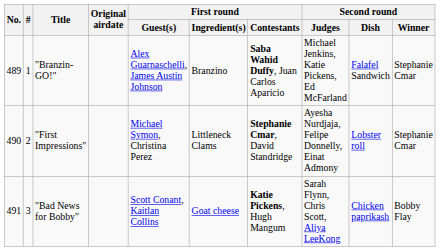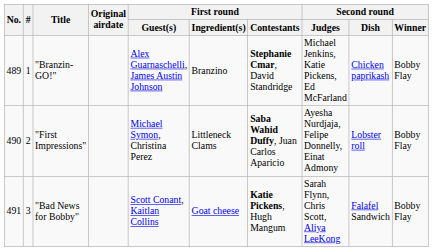 <table class="wikitable">
 <tr>
 <th rowspan="2">No.</th>
 <th rowspan="2">#</th>
 <th rowspan="2">Title</th>
 <th rowspan="2">Original airdate</th>
 <th colspan="3">First round</th>
 <th colspan="3">Second round</th>
 </tr>
 <tr>
 <th>Guest(s)</th>
 <th>Ingredient(s)</th>
 <th>Contestants</th>
 <th>Judges</th>
 <th>Dish</th>
 <th>Winner</th>
 </tr>
 <tr>
 <td>489</td>
 <td>1</td>
 <td>"Branzin-GO!"</td>
 <td></td>
 <td><a href='#'>Alex Guarnaschelli</a>, <a href='#'>James Austin Johnson</a></td>
 <td>Branzino</td>
-<td><strong>Saba Wahid Duffy</strong>, Juan Carlos Aparicio</td>
+<td><strong>Stephanie Cmar</strong>, David Standridge</td>
 <td>Michael Jenkins, Katie Pickens, Ed McFarland</td>
-<td><a href='#'>Falafel</a> Sandwich</td>
-<td>Stephanie Cmar</td>
+<td><a href='#'>Chicken paprikash</a></td>
+<td>Bobby Flay</td>
 </tr>
 <tr>
 <td>490</td>
 <td>2</td>
 <td>"First Impressions"</td>
 <td></td>
 <td><a href='#'>Michael Symon</a>, Christina Perez</td>
 <td>Littleneck Clams</td>
-<td><strong>Stephanie Cmar</strong>, David Standridge</td>
+<td><strong>Saba Wahid Duffy</strong>, Juan Carlos Aparicio</td>
 <td>Ayesha Nurdjaja, Felipe Donnelly, Einat Admony</td>
 <td><a href='#'>Lobster roll</a></td>
-<td>Stephanie Cmar</td>
+<td>Bobby Flay</td>
 </tr>
 <tr>
 <td>491</td>
 <td>3</td>
 <td>"Bad News for Bobby"</td>
 <td></td>
 <td><a href='#'>Scott Conant</a>, <a href='#'>Kaitlan Collins</a></td>
 <td><a href='#'>Goat cheese</a></td>
 <td><strong>Katie Pickens</strong>, Hugh Mangum</td>
 <td>Sarah Flynn, Chris Scott, <a href='#'>Aliya LeeKong</a></td>
-<td><a href='#'>Chicken paprikash</a></td>
+<td><a href='#'>Falafel</a> Sandwich</td>
 <td>Bobby Flay</td>
 </tr>
 </table>
